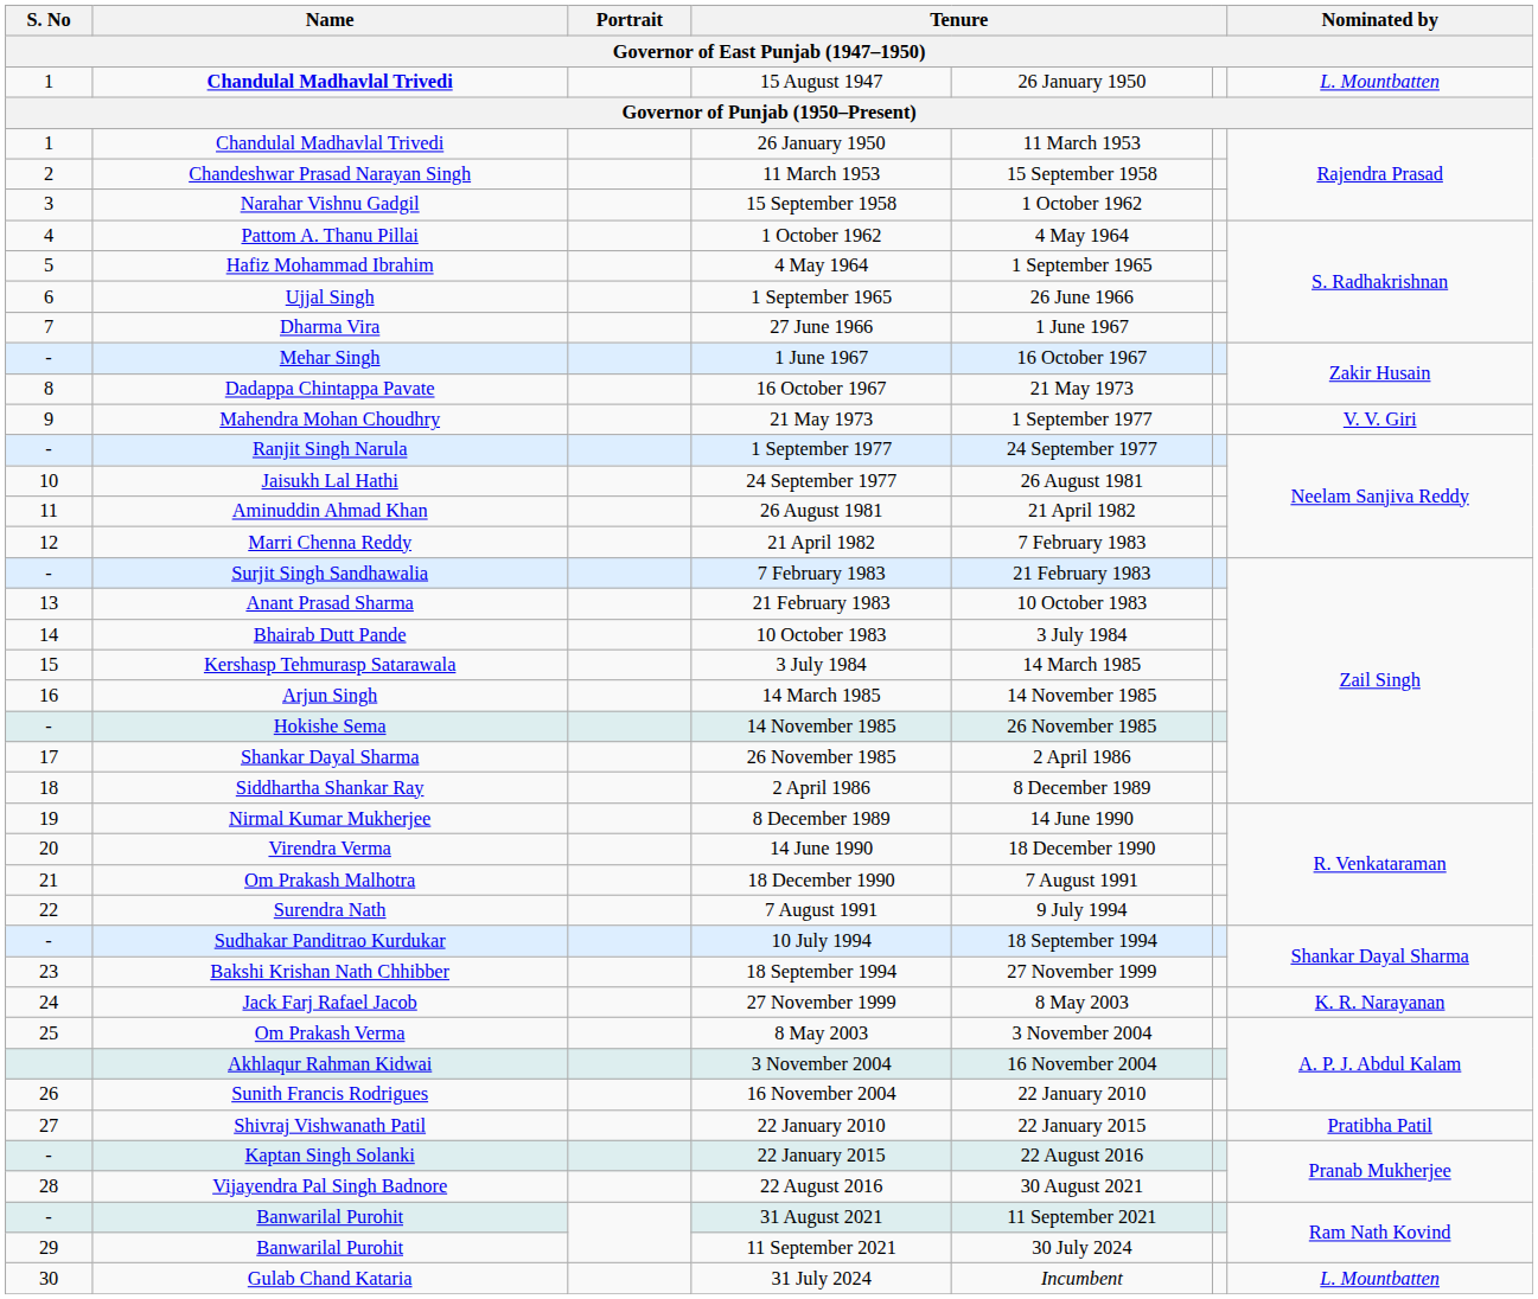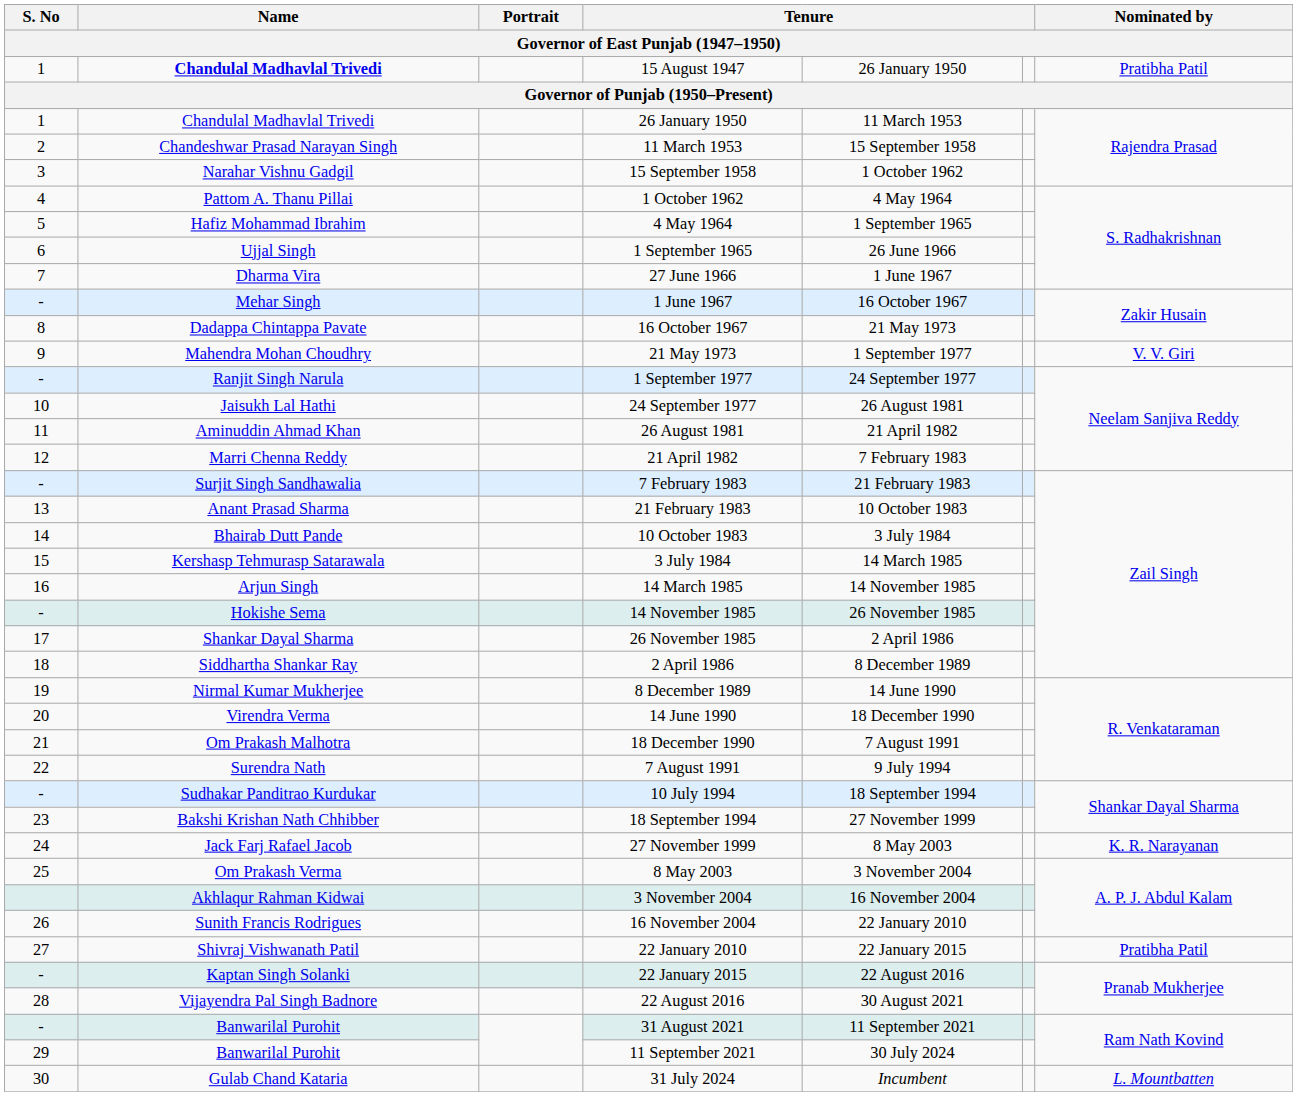 <table class="wikitable sortable" style="width:100%; text-align:center">
 <tr>
 <th>S. No</th>
 <th>Name</th>
 <th>Portrait</th>
 <th colspan=3>Tenure </th>
 <th>Nominated by  <br></th>
 </tr>
 <tr>
 <th colspan=7>Governor of East Punjab (1947–1950)</th>
 </tr>
 <tr>
 <td>1</td>
 <td><strong><a href='#'>Chandulal Madhavlal Trivedi</a></strong></td>
 <td></td>
 <td>15 August 1947</td>
 <td>26 January 1950</td>
 <td></td>
-<td><em><a href='#'>L. Mountbatten</a></em> </td>
+<td><a href='#'>Pratibha Patil</a></td>
 </tr>
 <tr>
 <th colspan=7>Governor of Punjab (1950–Present)</th>
 </tr>
 <tr>
 <td>1</td>
 <td><a href='#'>Chandulal Madhavlal Trivedi</a></td>
 <td></td>
 <td>26 January 1950</td>
 <td>11 March 1953</td>
 <td></td>
 <td rowspan=3><a href='#'>Rajendra Prasad</a></td>
 </tr>
 <tr>
 <td>2</td>
 <td><a href='#'>Chandeshwar Prasad Narayan Singh</a></td>
 <td></td>
 <td>11 March 1953</td>
 <td>15 September 1958</td>
 <td></td>
 </tr>
 <tr>
 <td>3</td>
 <td><a href='#'>Narahar Vishnu Gadgil</a></td>
 <td></td>
 <td>15 September 1958</td>
 <td>1 October 1962</td>
 <td></td>
 </tr>
 <tr>
 <td>4</td>
 <td><a href='#'>Pattom A. Thanu Pillai</a></td>
 <td></td>
 <td>1 October 1962</td>
 <td>4 May 1964</td>
 <td></td>
 <td rowspan=4><a href='#'>S. Radhakrishnan</a></td>
 </tr>
 <tr>
 <td>5</td>
 <td><a href='#'>Hafiz Mohammad Ibrahim</a></td>
 <td></td>
 <td>4 May 1964</td>
 <td>1 September 1965</td>
 <td></td>
 </tr>
 <tr>
 <td>6</td>
 <td><a href='#'>Ujjal Singh</a></td>
 <td></td>
 <td>1 September 1965</td>
 <td>26 June 1966</td>
 <td></td>
 </tr>
 <tr>
 <td>7</td>
 <td><a href='#'>Dharma Vira</a></td>
 <td></td>
 <td>27 June 1966</td>
 <td>1 June 1967</td>
 <td></td>
 </tr>
 <tr>
 <td bgcolor=#DDEEFF>-</td>
 <td bgcolor=#DDEEFF><a href='#'>Mehar Singh</a></td>
 <td bgcolor=#DDEEFF></td>
 <td bgcolor=#DDEEFF>1 June 1967</td>
 <td bgcolor=#DDEEFF>16 October 1967</td>
 <td bgcolor=#DDEEFF></td>
 <td rowspan=2><a href='#'>Zakir Husain</a></td>
 </tr>
 <tr>
 <td>8</td>
 <td><a href='#'>Dadappa Chintappa Pavate</a></td>
 <td></td>
 <td>16 October 1967</td>
 <td>21 May 1973</td>
 <td></td>
 </tr>
 <tr>
 <td>9</td>
 <td><a href='#'>Mahendra Mohan Choudhry</a></td>
 <td></td>
 <td>21 May 1973</td>
 <td>1 September 1977</td>
 <td></td>
 <td><a href='#'>V. V. Giri</a></td>
 </tr>
 <tr>
 <td bgcolor=#DDEEFF>-</td>
 <td bgcolor=#DDEEFF><a href='#'>Ranjit Singh Narula</a></td>
 <td bgcolor=#DDEEFF></td>
 <td bgcolor=#DDEEFF>1 September 1977</td>
 <td bgcolor=#DDEEFF>24 September 1977</td>
 <td bgcolor=#DDEEFF></td>
 <td rowspan=4><a href='#'>Neelam Sanjiva Reddy</a></td>
 </tr>
 <tr>
 <td>10</td>
 <td><a href='#'>Jaisukh Lal Hathi</a></td>
 <td></td>
 <td>24 September 1977</td>
 <td>26 August 1981</td>
 <td></td>
 </tr>
 <tr>
 <td>11</td>
 <td><a href='#'>Aminuddin Ahmad Khan</a></td>
 <td></td>
 <td>26 August 1981</td>
 <td>21 April 1982</td>
 <td></td>
 </tr>
 <tr>
 <td>12</td>
 <td><a href='#'>Marri Chenna Reddy</a></td>
 <td></td>
 <td>21 April 1982</td>
 <td>7 February 1983</td>
 <td></td>
 </tr>
 <tr>
 <td bgcolor=#DDEEFF>-</td>
 <td bgcolor=#DDEEFF><a href='#'>Surjit Singh Sandhawalia</a></td>
 <td bgcolor=#DDEEFF></td>
 <td bgcolor=#DDEEFF>7 February 1983</td>
 <td bgcolor=#DDEEFF>21 February 1983</td>
 <td bgcolor=#DDEEFF></td>
 <td rowspan=8><a href='#'>Zail Singh</a></td>
 </tr>
 <tr>
 <td>13</td>
 <td><a href='#'>Anant Prasad Sharma</a></td>
 <td></td>
 <td>21 February 1983</td>
 <td>10 October 1983</td>
 <td></td>
 </tr>
 <tr>
 <td>14</td>
 <td><a href='#'>Bhairab Dutt Pande</a></td>
 <td></td>
 <td>10 October 1983</td>
 <td>3 July 1984</td>
 <td></td>
 </tr>
 <tr>
 <td>15</td>
 <td><a href='#'>Kershasp Tehmurasp Satarawala</a></td>
 <td></td>
 <td>3 July 1984</td>
 <td>14 March 1985</td>
 <td></td>
 </tr>
 <tr>
 <td>16</td>
 <td><a href='#'>Arjun Singh</a></td>
 <td></td>
 <td>14 March 1985</td>
 <td>14 November 1985</td>
 <td></td>
 </tr>
 <tr>
 <td bgcolor=#DDEEEF>-</td>
 <td bgcolor=#DDEEEF><a href='#'>Hokishe Sema</a></td>
 <td bgcolor=#DDEEEF></td>
 <td bgcolor=#DDEEEF>14 November 1985</td>
 <td bgcolor=#DDEEEF>26 November 1985</td>
 <td bgcolor=#DDEEEF></td>
 </tr>
 <tr>
 <td>17</td>
 <td><a href='#'>Shankar Dayal Sharma</a></td>
 <td></td>
 <td>26 November 1985</td>
 <td>2 April 1986</td>
 <td></td>
 </tr>
 <tr>
 <td>18</td>
 <td><a href='#'>Siddhartha Shankar Ray</a></td>
 <td></td>
 <td>2 April 1986</td>
 <td>8 December 1989</td>
 <td></td>
 </tr>
 <tr>
 <td>19</td>
 <td><a href='#'>Nirmal Kumar Mukherjee</a></td>
 <td></td>
 <td>8 December 1989</td>
 <td>14 June 1990</td>
 <td></td>
 <td rowspan=4><a href='#'>R. Venkataraman</a></td>
 </tr>
 <tr>
 <td>20</td>
 <td><a href='#'>Virendra Verma</a></td>
 <td></td>
 <td>14 June 1990</td>
 <td>18 December 1990</td>
 <td></td>
 </tr>
 <tr>
 <td>21</td>
 <td><a href='#'>Om Prakash Malhotra</a></td>
 <td></td>
 <td>18 December 1990</td>
 <td>7 August 1991</td>
 <td></td>
 </tr>
 <tr>
 <td>22</td>
 <td><a href='#'>Surendra Nath</a></td>
 <td></td>
 <td>7 August 1991</td>
 <td>9 July 1994</td>
 <td></td>
 </tr>
 <tr>
 <td bgcolor=#DDEEFF>-</td>
 <td bgcolor=#DDEEFF><a href='#'>Sudhakar Panditrao Kurdukar</a></td>
 <td bgcolor=#DDEEFF></td>
 <td bgcolor=#DDEEFF>10 July 1994</td>
 <td bgcolor=#DDEEFF>18 September 1994</td>
 <td bgcolor=#DDEEFF></td>
 <td rowspan=2><a href='#'>Shankar Dayal Sharma</a></td>
 </tr>
 <tr>
 <td>23</td>
 <td><a href='#'>Bakshi Krishan Nath Chhibber</a></td>
 <td></td>
 <td>18 September 1994</td>
 <td>27 November 1999</td>
 <td></td>
 </tr>
 <tr>
 <td>24</td>
 <td><a href='#'>Jack Farj Rafael Jacob</a></td>
 <td></td>
 <td>27 November 1999</td>
 <td>8 May 2003</td>
 <td></td>
 <td><a href='#'>K. R. Narayanan</a></td>
 </tr>
 <tr>
 <td>25</td>
 <td><a href='#'>Om Prakash Verma</a></td>
 <td></td>
 <td>8 May 2003</td>
 <td>3 November 2004</td>
 <td></td>
 <td rowspan=3><a href='#'>A. P. J. Abdul Kalam</a></td>
 </tr>
 <tr>
 <td bgcolor=#DDEEEF></td>
 <td bgcolor=#DDEEEF><a href='#'>Akhlaqur Rahman Kidwai</a></td>
 <td bgcolor=#DDEEEF></td>
 <td bgcolor=#DDEEEF>3 November 2004</td>
 <td bgcolor=#DDEEEF>16 November 2004</td>
 <td bgcolor=#DDEEEF></td>
 </tr>
 <tr>
 <td>26</td>
 <td><a href='#'>Sunith Francis Rodrigues</a></td>
 <td></td>
 <td>16 November 2004</td>
 <td>22 January 2010</td>
 <td></td>
 </tr>
 <tr>
 <td>27</td>
 <td><a href='#'>Shivraj Vishwanath Patil</a></td>
 <td></td>
 <td>22 January 2010</td>
 <td>22 January 2015</td>
 <td></td>
 <td><a href='#'>Pratibha Patil</a></td>
 </tr>
 <tr>
 <td bgcolor=#DDEEEF>-</td>
 <td bgcolor=#DDEEEF><a href='#'>Kaptan Singh Solanki</a></td>
 <td bgcolor=#DDEEEF></td>
 <td bgcolor=#DDEEEF>22 January 2015</td>
 <td bgcolor=#DDEEEF>22 August 2016</td>
 <td bgcolor=#DDEEEF></td>
 <td rowspan=2><a href='#'>Pranab Mukherjee</a></td>
 </tr>
 <tr>
 <td>28</td>
 <td><a href='#'>Vijayendra Pal Singh Badnore</a></td>
 <td></td>
 <td>22 August 2016</td>
 <td>30 August 2021</td>
 <td></td>
 </tr>
 <tr>
 <td bgcolor=#DDEEEF>-</td>
 <td bgcolor=#DDEEEF><a href='#'>Banwarilal Purohit</a></td>
 <td rowspan=2></td>
 <td bgcolor=#DDEEEF>31 August 2021</td>
 <td bgcolor=#DDEEEF>11 September 2021</td>
 <td bgcolor=#DDEEEF></td>
 <td rowspan=2><a href='#'>Ram Nath Kovind</a></td>
 </tr>
 <tr>
 <td>29</td>
 <td><a href='#'>Banwarilal Purohit</a></td>
 <td>11 September 2021</td>
 <td>30 July 2024</td>
 <td></td>
 </tr>
 <tr>
 <td>30</td>
 <td><a href='#'>Gulab Chand Kataria</a></td>
 <td></td>
 <td>31 July 2024</td>
 <td><em>Incumbent</em></td>
 <td></td>
 <td><em><a href='#'>L. Mountbatten</a></em> </td>
 </tr>
 </table>
